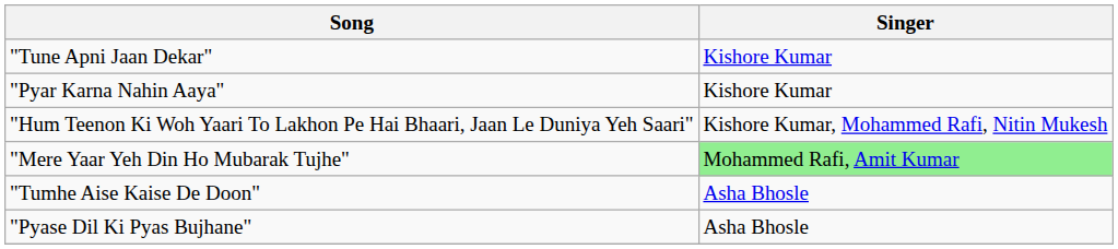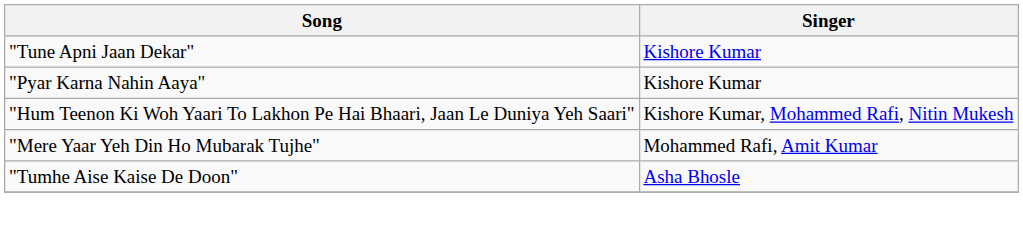 <table class="wikitable" style="font-size:95%;">
 <tr>
 <th>Song</th>
 <th>Singer</th>
 </tr>
 <tr>
 <td>"Tune Apni Jaan Dekar"</td>
 <td><a href='#'>Kishore Kumar</a></td>
 </tr>
 <tr>
 <td>"Pyar Karna Nahin Aaya"</td>
 <td>Kishore Kumar</td>
 </tr>
 <tr>
 <td>"Hum Teenon Ki Woh Yaari To Lakhon Pe Hai Bhaari, Jaan Le Duniya Yeh Saari"</td>
 <td>Kishore Kumar, <a href='#'>Mohammed Rafi</a>, <a href='#'>Nitin Mukesh</a></td>
 </tr>
 <tr>
 <td>"Mere Yaar Yeh Din Ho Mubarak Tujhe"</td>
-<td style="background: lightgreen;">Mohammed Rafi, <a href='#'>Amit Kumar</a></td>
+<td>Mohammed Rafi, <a href='#'>Amit Kumar</a></td>
 </tr>
 <tr>
 <td>"Tumhe Aise Kaise De Doon"</td>
 <td><a href='#'>Asha Bhosle</a></td>
 </tr>
 <tr>
-<td>"Pyase Dil Ki Pyas Bujhane"</td>
-<td>Asha Bhosle</td>
-</tr>
-<tr>
 </tr>
 </table>
